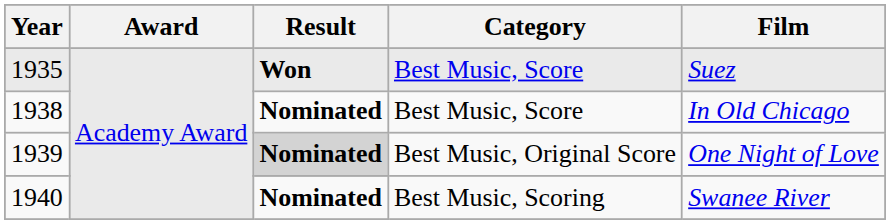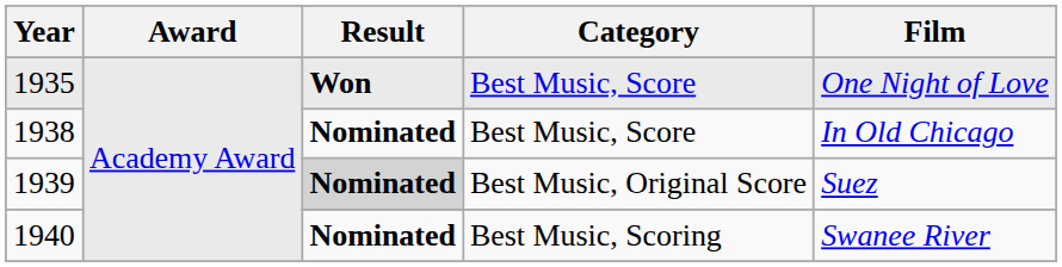 <table class="wikitable" style="font-size: 90%;">
 <tr>
 <th>Year</th>
 <th>Award</th>
 <th>Result</th>
 <th>Category</th>
 <th>Film</th>
 </tr>
 <tr style="background-color: #EAEAEA;">
 <td>1935</td>
 <td rowspan=4><a href='#'>Academy Award</a></td>
 <td><strong>Won</strong></td>
 <td><a href='#'>Best Music, Score</a></td>
-<td><em><a href='#'>Suez</a></em></td>
+<td><em><a href='#'>One Night of Love</a></em></td>
 </tr>
 <tr>
 <td>1938</td>
 <td><strong>Nominated</strong></td>
 <td>Best Music, Score</td>
 <td><em><a href='#'>In Old Chicago</a></em></td>
 </tr>
 <tr>
 <td>1939</td>
 <td style="background: lightgrey;"><strong>Nominated</strong></td>
 <td>Best Music, Original Score</td>
-<td><em><a href='#'>One Night of Love</a></em></td>
+<td><em><a href='#'>Suez</a></em></td>
 </tr>
 <tr>
 <td>1940</td>
 <td><strong>Nominated</strong></td>
 <td>Best Music, Scoring</td>
 <td><em><a href='#'>Swanee River</a></em></td>
 </tr>
 </table>
